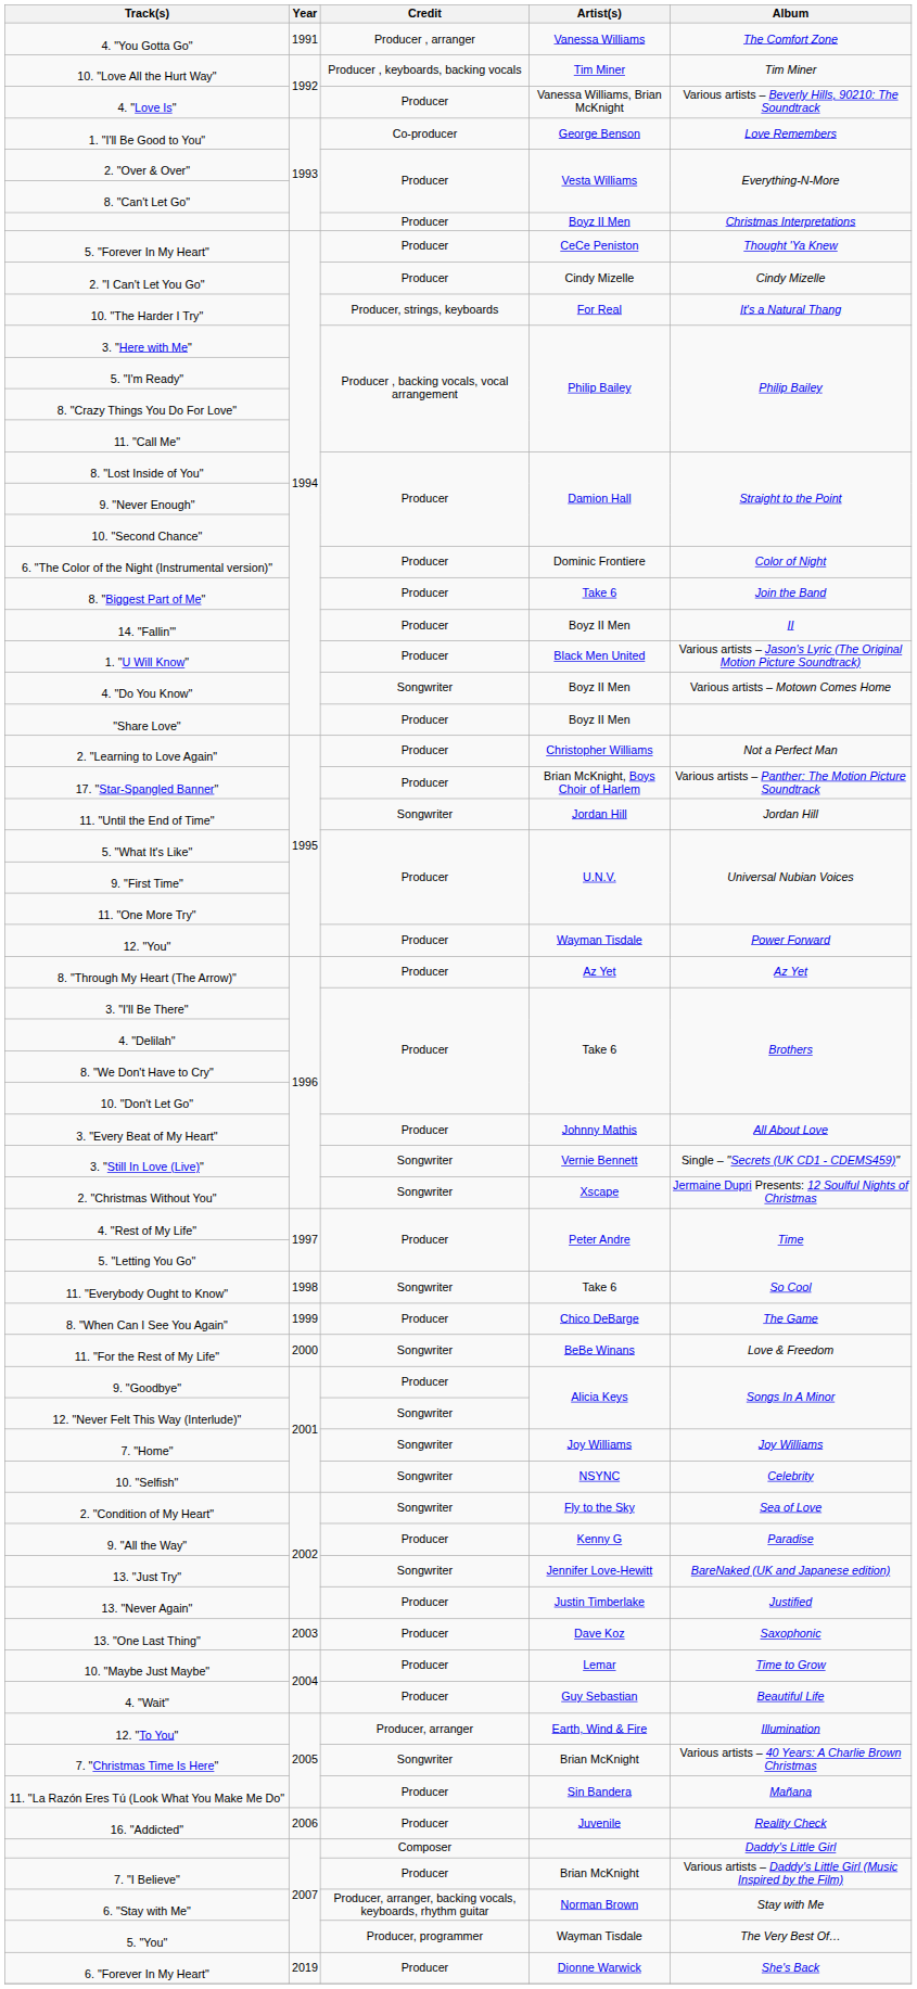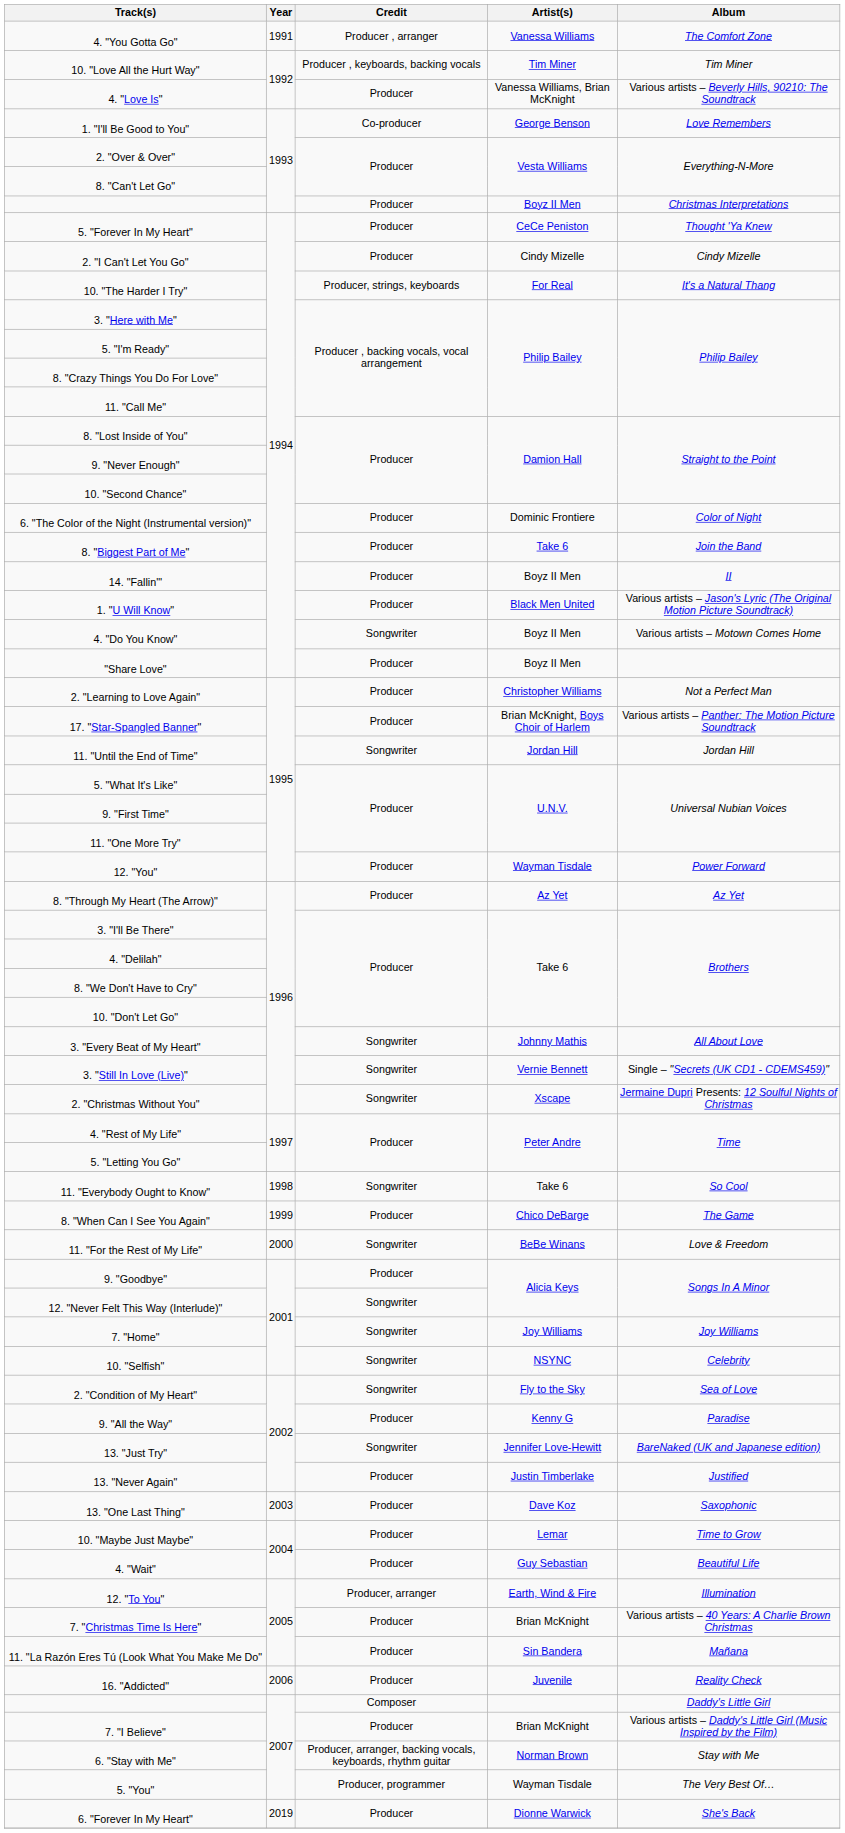 <table class="wikitable plainrowheaders" style="text-align:center;">
 <tr>
 <th scope="col" style="width:24em;">Track(s)</th>
 <th scope="col" style="width:1em;">Year</th>
 <th scope="col">Credit</th>
 <th scope="col">Artist(s)</th>
 <th scope="col">Album</th>
 </tr>
 <tr>
 <td><br>4. "You Gotta Go" <br></td>
 <td>1991</td>
 <td>Producer , arranger</td>
 <td><a href='#'>Vanessa Williams</a></td>
 <td><em><a href='#'>The Comfort Zone</a></em></td>
 </tr>
 <tr>
 <td><br>10. "Love All the Hurt Way"</td>
 <td rowspan="2">1992</td>
 <td>Producer , keyboards, backing vocals</td>
 <td><a href='#'>Tim Miner</a></td>
 <td><em>Tim Miner</em></td>
 </tr>
 <tr>
 <td><br>4. "<a href='#'>Love Is</a>"</td>
 <td>Producer </td>
 <td>Vanessa Williams, Brian McKnight</td>
 <td>Various artists – <em><a href='#'>Beverly Hills, 90210: The Soundtrack</a></em></td>
 </tr>
 <tr>
 <td><br>1. "I'll Be Good to You"</td>
 <td rowspan="4">1993</td>
 <td>Co-producer </td>
 <td><a href='#'>George Benson</a></td>
 <td><em><a href='#'>Love Remembers</a></em></td>
 </tr>
 <tr>
 <td><br>2. "Over & Over"</td>
 <td rowspan="2">Producer</td>
 <td rowspan="2"><a href='#'>Vesta Williams</a></td>
 <td rowspan="2"><em>Everything-N-More</em></td>
 </tr>
 <tr>
 <td><br>8. "Can't Let Go"</td>
 </tr>
 <tr>
 <td></td>
 <td>Producer</td>
 <td><a href='#'>Boyz II Men</a></td>
 <td><em><a href='#'>Christmas Interpretations</a></em></td>
 </tr>
 <tr>
 <td><br>5. "Forever In My Heart"</td>
 <td rowspan="16">1994</td>
 <td>Producer</td>
 <td><a href='#'>CeCe Peniston</a></td>
 <td><em><a href='#'>Thought 'Ya Knew</a></em></td>
 </tr>
 <tr>
 <td><br>2. "I Can't Let You Go"</td>
 <td>Producer</td>
 <td>Cindy Mizelle</td>
 <td><em>Cindy Mizelle</em></td>
 </tr>
 <tr>
 <td><br>10. "The Harder I Try"</td>
 <td>Producer, strings, keyboards</td>
 <td><a href='#'>For Real</a></td>
 <td><em><a href='#'>It's a Natural Thang</a></em></td>
 </tr>
 <tr>
 <td><br>3. "<a href='#'>Here with Me</a>"</td>
 <td rowspan="4">Producer , backing vocals, vocal arrangement</td>
 <td rowspan="4"><a href='#'>Philip Bailey</a></td>
 <td rowspan="4"><em><a href='#'>Philip Bailey</a></em></td>
 </tr>
 <tr>
 <td><br>5. "I'm Ready"</td>
 </tr>
 <tr>
 <td><br>8. "Crazy Things You Do For Love"</td>
 </tr>
 <tr>
 <td><br>11. "Call Me"</td>
 </tr>
 <tr>
 <td><br>8. "Lost Inside of You"</td>
 <td rowspan="3">Producer</td>
 <td rowspan="3"><a href='#'>Damion Hall</a></td>
 <td rowspan="3"><em><a href='#'>Straight to the Point</a></em></td>
 </tr>
 <tr>
 <td><br>9. "Never Enough"</td>
 </tr>
 <tr>
 <td><br>10. "Second Chance"</td>
 </tr>
 <tr>
 <td><br>6. "The Color of the Night (Instrumental version)"</td>
 <td>Producer</td>
 <td>Dominic Frontiere</td>
 <td><em><a href='#'>Color of Night</a></em></td>
 </tr>
 <tr>
 <td><br>8. "<a href='#'>Biggest Part of Me</a>"</td>
 <td>Producer</td>
 <td><a href='#'>Take 6</a></td>
 <td><em><a href='#'>Join the Band</a></em></td>
 </tr>
 <tr>
 <td><br>14. "Fallin'"</td>
 <td>Producer</td>
 <td>Boyz II Men</td>
 <td><em><a href='#'>II</a></em></td>
 </tr>
 <tr>
 <td><br>1. "<a href='#'>U Will Know</a>"</td>
 <td>Producer </td>
 <td><a href='#'>Black Men United</a></td>
 <td>Various artists – <em><a href='#'>Jason's Lyric (The Original Motion Picture Soundtrack)</a></em></td>
 </tr>
 <tr>
 <td><br>4. "Do You Know"</td>
 <td>Songwriter</td>
 <td>Boyz II Men</td>
 <td>Various artists – <em>Motown Comes Home</em></td>
 </tr>
 <tr>
 <td><br>"Share Love"</td>
 <td>Producer</td>
 <td>Boyz II Men</td>
 <td></td>
 </tr>
 <tr>
 <td><br>2. "Learning to Love Again"</td>
 <td rowspan="7">1995</td>
 <td>Producer</td>
 <td><a href='#'>Christopher Williams</a></td>
 <td><em>Not a Perfect Man</em></td>
 </tr>
 <tr>
 <td><br>17. "<a href='#'>Star-Spangled Banner</a>"</td>
 <td>Producer</td>
 <td>Brian McKnight, <a href='#'>Boys Choir of Harlem</a></td>
 <td>Various artists – <em><a href='#'>Panther: The Motion Picture Soundtrack</a></em></td>
 </tr>
 <tr>
 <td><br>11. "Until the End of Time"</td>
 <td>Songwriter</td>
 <td><a href='#'>Jordan Hill</a></td>
 <td><em>Jordan Hill</em></td>
 </tr>
 <tr>
 <td><br>5. "What It's Like"</td>
 <td rowspan="3">Producer</td>
 <td rowspan="3"><a href='#'>U.N.V.</a></td>
 <td rowspan="3"><em>Universal Nubian Voices</em></td>
 </tr>
 <tr>
 <td><br>9. "First Time"</td>
 </tr>
 <tr>
 <td><br>11. "One More Try"</td>
 </tr>
 <tr>
 <td><br>12. "You"</td>
 <td>Producer</td>
 <td><a href='#'>Wayman Tisdale</a></td>
 <td><em><a href='#'>Power Forward</a></em></td>
 </tr>
 <tr>
 <td><br>8. "Through My Heart (The Arrow)"</td>
 <td rowspan="8">1996</td>
 <td>Producer</td>
 <td><a href='#'>Az Yet</a></td>
 <td><em><a href='#'>Az Yet</a></em></td>
 </tr>
 <tr>
 <td><br>3. "I'll Be There"</td>
 <td rowspan="4">Producer</td>
 <td rowspan="4">Take 6</td>
 <td rowspan="4"><em><a href='#'>Brothers</a></em></td>
 </tr>
 <tr>
 <td><br>4. "Delilah"</td>
 </tr>
 <tr>
 <td><br>8. "We Don't Have to Cry"</td>
 </tr>
 <tr>
 <td><br>10. "Don't Let Go"</td>
 </tr>
 <tr>
 <td><br>3. "Every Beat of My Heart"</td>
-<td>Producer</td>
+<td>Songwriter</td>
 <td><a href='#'>Johnny Mathis</a></td>
 <td><em><a href='#'>All About Love</a></em></td>
 </tr>
 <tr>
 <td><br>3. "<a href='#'>Still In Love (Live)</a>"</td>
 <td>Songwriter</td>
 <td><a href='#'>Vernie Bennett</a></td>
 <td>Single – <em>"<a href='#'>Secrets (UK CD1 - CDEMS459)</a>"</em></td>
 </tr>
 <tr>
 <td><br>2. "Christmas Without You"</td>
 <td>Songwriter</td>
 <td><a href='#'>Xscape</a></td>
 <td><a href='#'>Jermaine Dupri</a> Presents: <em><a href='#'>12 Soulful Nights of Christmas</a></em></td>
 </tr>
 <tr>
 <td><br>4. "Rest of My Life"<br></td>
 <td rowspan="2">1997</td>
 <td rowspan="2">Producer</td>
 <td rowspan="2"><a href='#'>Peter Andre</a></td>
 <td rowspan="2"><em><a href='#'>Time</a></em></td>
 </tr>
 <tr>
 <td><br>5. "Letting You Go"</td>
 </tr>
 <tr>
 <td><br>11. "Everybody Ought to Know"</td>
 <td>1998</td>
 <td>Songwriter</td>
 <td>Take 6</td>
 <td><em><a href='#'>So Cool</a></em></td>
 </tr>
 <tr>
 <td><br>8. "When Can I See You Again"</td>
 <td>1999</td>
 <td>Producer</td>
 <td><a href='#'>Chico DeBarge</a></td>
 <td><em><a href='#'>The Game</a></em></td>
 </tr>
 <tr>
 <td><br>11. "For the Rest of My Life"</td>
 <td>2000</td>
 <td>Songwriter</td>
 <td><a href='#'>BeBe Winans</a></td>
 <td><em>Love & Freedom</em></td>
 </tr>
 <tr>
 <td><br>9. "Goodbye"</td>
 <td rowspan="4">2001</td>
 <td>Producer</td>
 <td rowspan="2"><a href='#'>Alicia Keys</a></td>
 <td rowspan="2"><em><a href='#'>Songs In A Minor</a></em></td>
 </tr>
 <tr>
 <td><br>12. "Never Felt This Way (Interlude)"</td>
 <td>Songwriter</td>
 </tr>
 <tr>
 <td><br>7. "Home"</td>
 <td>Songwriter</td>
 <td><a href='#'>Joy Williams</a></td>
 <td><em><a href='#'>Joy Williams</a></em></td>
 </tr>
 <tr>
 <td><br>10. "Selfish"</td>
 <td>Songwriter</td>
 <td><a href='#'>NSYNC</a></td>
 <td><em><a href='#'>Celebrity</a></em></td>
 </tr>
 <tr>
 <td><br>2. "Condition of My Heart"</td>
 <td rowspan="4">2002</td>
 <td>Songwriter</td>
 <td><a href='#'>Fly to the Sky</a></td>
 <td><em><a href='#'>Sea of Love</a></em></td>
 </tr>
 <tr>
 <td><br>9. "All the Way"<br></td>
 <td>Producer</td>
 <td><a href='#'>Kenny G</a></td>
 <td><em><a href='#'>Paradise</a></em></td>
 </tr>
 <tr>
 <td><br>13. "Just Try"</td>
 <td>Songwriter</td>
 <td><a href='#'>Jennifer Love-Hewitt</a></td>
 <td><em><a href='#'>BareNaked (UK and Japanese edition)</a></em></td>
 </tr>
 <tr>
 <td><br>13. "Never Again"</td>
 <td>Producer</td>
 <td><a href='#'>Justin Timberlake</a></td>
 <td><em><a href='#'>Justified</a></em></td>
 </tr>
 <tr>
 <td><br>13. "One Last Thing"</td>
 <td>2003</td>
 <td>Producer</td>
 <td><a href='#'>Dave Koz</a></td>
 <td><em><a href='#'>Saxophonic</a></em></td>
 </tr>
 <tr>
 <td><br>10. "Maybe Just Maybe"</td>
 <td rowspan="2">2004</td>
 <td>Producer</td>
 <td><a href='#'>Lemar</a></td>
 <td><em><a href='#'>Time to Grow</a></em></td>
 </tr>
 <tr>
 <td><br>4. "Wait"</td>
 <td>Producer</td>
 <td><a href='#'>Guy Sebastian</a></td>
 <td><em><a href='#'>Beautiful Life</a></em></td>
 </tr>
 <tr>
 <td><br>12. "<a href='#'>To You</a>"<br></td>
 <td rowspan="3">2005</td>
 <td>Producer, arranger</td>
 <td><a href='#'>Earth, Wind & Fire</a></td>
 <td><em><a href='#'>Illumination</a></em></td>
 </tr>
 <tr>
 <td><br>7. "<a href='#'>Christmas Time Is Here</a>"</td>
-<td>Songwriter</td>
+<td>Producer</td>
 <td>Brian McKnight</td>
 <td>Various artists – <em><a href='#'>40 Years: A Charlie Brown Christmas</a></em></td>
 </tr>
 <tr>
 <td><br>11. "La Razón Eres Tú (Look What You Make Me Do"<br></td>
 <td>Producer</td>
 <td><a href='#'>Sin Bandera</a></td>
 <td><em><a href='#'>Mañana</a></em></td>
 </tr>
 <tr>
 <td><br>16. "Addicted"<br></td>
 <td>2006</td>
 <td>Producer</td>
 <td><a href='#'>Juvenile</a></td>
 <td><em><a href='#'>Reality Check</a></em></td>
 </tr>
 <tr>
 <td></td>
 <td rowspan="4">2007</td>
 <td>Composer</td>
 <td></td>
 <td><em><a href='#'>Daddy's Little Girl</a></em></td>
 </tr>
 <tr>
 <td><br>7. "I Believe"</td>
 <td>Producer</td>
 <td>Brian McKnight</td>
 <td>Various artists – <em><a href='#'>Daddy's Little Girl (Music Inspired by the Film)</a></em></td>
 </tr>
 <tr>
 <td><br>6. "Stay with Me"</td>
 <td>Producer, arranger, backing vocals, keyboards, rhythm guitar</td>
 <td><a href='#'>Norman Brown</a></td>
 <td><em>Stay with Me</em></td>
 </tr>
 <tr>
 <td><br>5. "You"</td>
 <td>Producer, programmer</td>
 <td>Wayman Tisdale</td>
 <td><em>The Very Best Of…</em></td>
 </tr>
 <tr>
 <td><br>6. "Forever In My Heart"<br></td>
 <td>2019</td>
 <td>Producer </td>
 <td><a href='#'>Dionne Warwick</a></td>
 <td><em><a href='#'>She's Back</a></em></td>
 </tr>
 <tr>
 </tr>
 </table>
